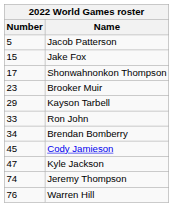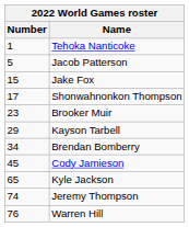 <table class="wikitable collapsible collapsed">
 <tr>
 <th colspan="2">2022 World Games roster</th>
 </tr>
 <tr>
 <th>Number</th>
 <th>Name</th>
+</tr>
+<tr>
+<td>1</td>
+<td><a href='#'>Tehoka Nanticoke</a></td>
 </tr>
 <tr>
 <td>5</td>
 <td>Jacob Patterson</td>
 </tr>
 <tr>
 <td>15</td>
 <td>Jake Fox</td>
 </tr>
 <tr>
 <td>17</td>
 <td>Shonwahnonkon Thompson</td>
 </tr>
 <tr>
 <td>23</td>
 <td>Brooker Muir</td>
 </tr>
 <tr>
 <td>29</td>
 <td>Kayson Tarbell</td>
 </tr>
 <tr>
-<td>33</td>
-<td>Ron John</td>
-</tr>
-<tr>
 <td>34</td>
 <td>Brendan Bomberry</td>
 </tr>
 <tr>
 <td>45</td>
 <td><a href='#'>Cody Jamieson</a></td>
 </tr>
 <tr>
-<td>47</td>
+<td>65</td>
 <td>Kyle Jackson</td>
 </tr>
 <tr>
 <td>74</td>
 <td>Jeremy Thompson</td>
 </tr>
 <tr>
 <td>76</td>
 <td>Warren Hill</td>
 </tr>
 </table>
